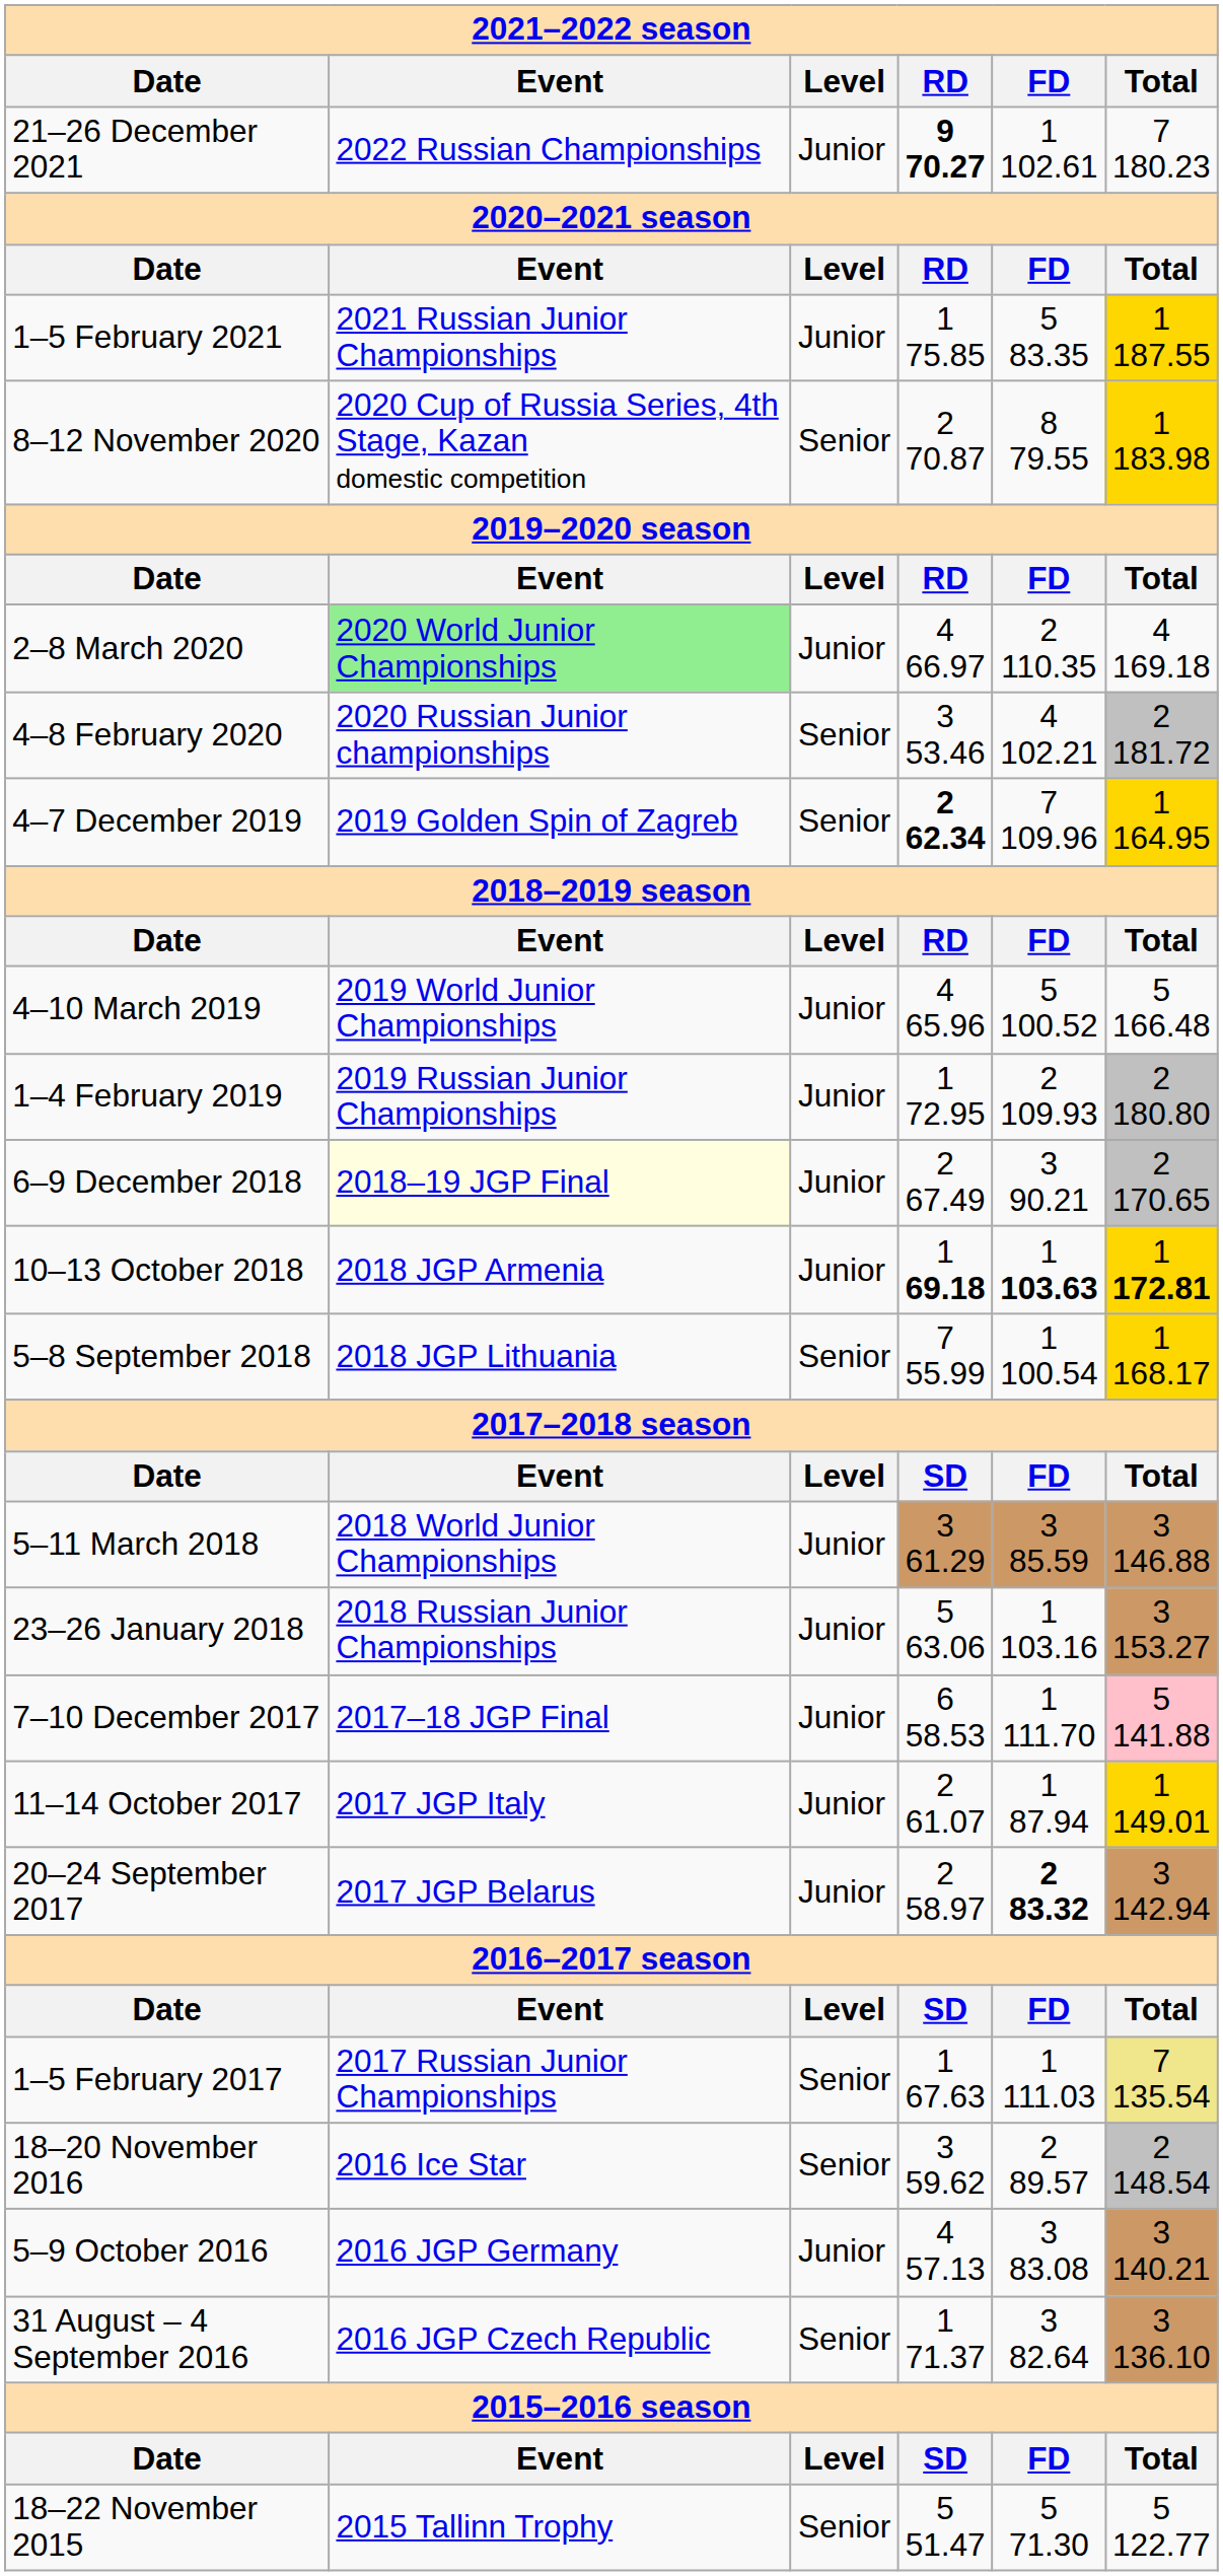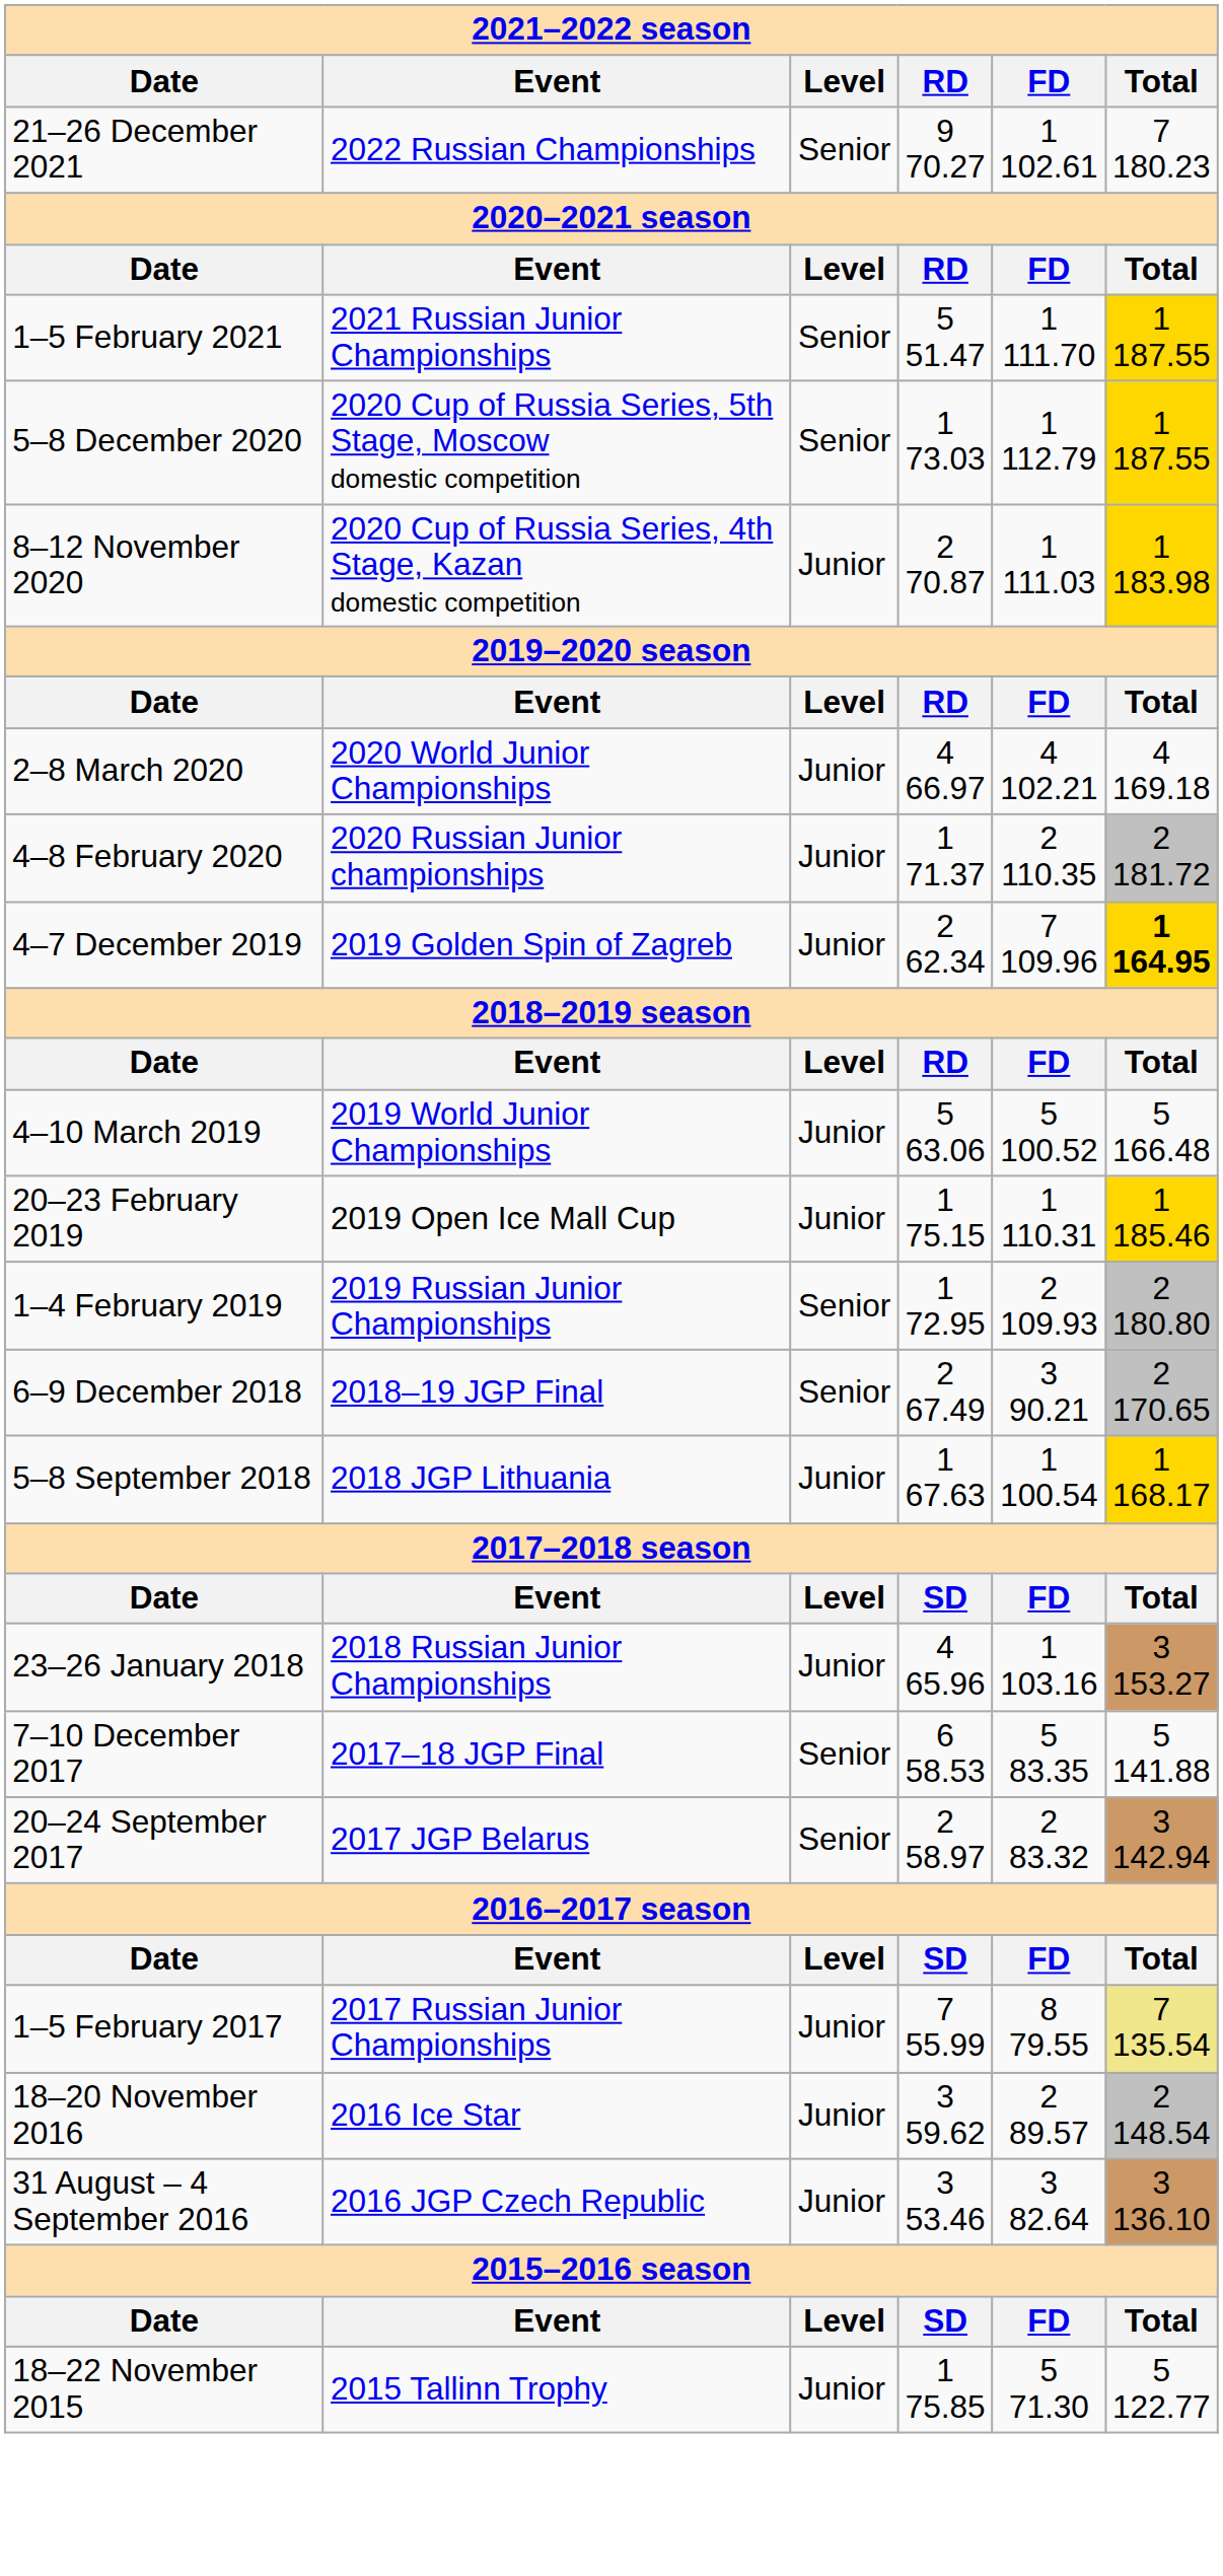 <table class="wikitable">
 <tr>
 <td style="background-color: #ffdead; " colspan=6 align=center><a href='#'><strong>2021–2022 season</strong></a></td>
 </tr>
 <tr>
 <th>Date</th>
 <th>Event</th>
 <th>Level</th>
 <th><a href='#'>RD</a></th>
 <th><a href='#'>FD</a></th>
 <th>Total</th>
 </tr>
 <tr>
 <td>21–26 December 2021</td>
 <td><a href='#'>2022 Russian Championships</a></td>
-<td>Junior</td>
-<td align=center><strong>9 <br> 70.27</strong></td>
+<td>Senior</td>
+<td align=center>9 <br> 70.27</td>
 <td align=center>1 <br> 102.61</td>
 <td align=center>7 <br> 180.23</td>
 </tr>
 <tr>
 <td style="background-color: #ffdead; " colspan=6 align=center><a href='#'><strong>2020–2021 season</strong></a></td>
 </tr>
 <tr>
 <th>Date</th>
 <th>Event</th>
 <th>Level</th>
 <th><a href='#'>RD</a></th>
 <th><a href='#'>FD</a></th>
 <th>Total</th>
 </tr>
 <tr>
 <td>1–5 February 2021</td>
 <td><a href='#'>2021 Russian Junior Championships</a></td>
-<td>Junior</td>
-<td align=center>1 <br> 75.85</td>
-<td align=center>5 <br> 83.35</td>
+<td>Senior</td>
+<td align=center>5 <br> 51.47</td>
+<td align=center>1 <br> 111.70</td>
+<td align=center bgcolor=gold>1 <br> 187.55</td>
+</tr>
+<tr>
+<td>5–8 December 2020</td>
+<td><a href='#'>2020 Cup of Russia Series, 5th Stage, Moscow</a> <br> <small>domestic competition</small></td>
+<td>Senior</td>
+<td align=center>1 <br> 73.03</td>
+<td align=center>1 <br> 112.79</td>
 <td align=center bgcolor=gold>1 <br> 187.55</td>
 </tr>
 <tr>
 <td>8–12 November 2020</td>
 <td><a href='#'>2020 Cup of Russia Series, 4th Stage, Kazan</a> <br> <small>domestic competition</small></td>
-<td>Senior</td>
+<td>Junior</td>
 <td align=center>2 <br> 70.87</td>
-<td align=center>8 <br> 79.55</td>
+<td align=center>1 <br> 111.03</td>
 <td align=center bgcolor=gold>1 <br> 183.98</td>
 </tr>
 <tr>
 <td style="background-color: #ffdead; " colspan=6 align=center><a href='#'><strong>2019–2020 season</strong></a></td>
 </tr>
 <tr>
 <th>Date</th>
 <th>Event</th>
 <th>Level</th>
 <th><a href='#'>RD</a></th>
 <th><a href='#'>FD</a></th>
 <th>Total</th>
 </tr>
 <tr>
 <td>2–8 March 2020</td>
-<td style="background: lightgreen;"><a href='#'>2020 World Junior Championships</a></td>
+<td><a href='#'>2020 World Junior Championships</a></td>
 <td>Junior</td>
 <td align=center>4 <br> 66.97</td>
-<td align=center>2 <br> 110.35</td>
+<td align=center>4 <br> 102.21</td>
 <td align=center>4 <br> 169.18</td>
 </tr>
 <tr>
 <td>4–8 February 2020</td>
 <td><a href='#'>2020 Russian Junior championships</a></td>
-<td>Senior</td>
-<td align=center>3 <br> 53.46</td>
-<td align=center>4 <br> 102.21</td>
+<td>Junior</td>
+<td align=center>1 <br> 71.37</td>
+<td align=center>2 <br> 110.35</td>
 <td align=center bgcolor=silver>2 <br> 181.72</td>
 </tr>
 <tr>
 <td>4–7 December 2019</td>
 <td><a href='#'>2019 Golden Spin of Zagreb</a></td>
-<td>Senior</td>
-<td align=center><strong>2 <br> 62.34</strong></td>
+<td>Junior</td>
+<td align=center>2 <br> 62.34</td>
 <td align=center>7 <br> 109.96</td>
-<td align=center bgcolor=gold>1 <br> 164.95</td>
+<td align=center bgcolor=gold><strong>1 <br> 164.95</strong></td>
 </tr>
 <tr>
 <td style="background-color: #ffdead; " colspan=6 align=center><a href='#'><strong>2018–2019 season</strong></a></td>
 </tr>
 <tr>
 <th>Date</th>
 <th>Event</th>
 <th>Level</th>
 <th><a href='#'>RD</a></th>
 <th><a href='#'>FD</a></th>
 <th>Total</th>
 </tr>
 <tr>
 <td>4–10 March 2019</td>
 <td><a href='#'>2019 World Junior Championships</a></td>
 <td>Junior</td>
-<td align=center>4 <br> 65.96</td>
+<td align=center>5 <br> 63.06</td>
 <td align=center>5 <br> 100.52</td>
 <td align=center>5 <br> 166.48</td>
 </tr>
 <tr>
+<td>20–23 February 2019</td>
+<td>2019 Open Ice Mall Cup</td>
+<td>Junior</td>
+<td align=center>1 <br> 75.15</td>
+<td align=center>1 <br> 110.31</td>
+<td align=center bgcolor=gold>1 <br> 185.46</td>
+</tr>
+<tr>
 <td>1–4 February 2019</td>
 <td><a href='#'>2019 Russian Junior Championships</a></td>
-<td>Junior</td>
+<td>Senior</td>
 <td align=center>1 <br> 72.95</td>
 <td align=center>2 <br> 109.93</td>
 <td align=center bgcolor=silver>2 <br> 180.80</td>
 </tr>
 <tr>
 <td>6–9 December 2018</td>
-<td style="background: lightyellow;"><a href='#'>2018–19 JGP Final</a></td>
-<td>Junior</td>
+<td><a href='#'>2018–19 JGP Final</a></td>
+<td>Senior</td>
 <td align=center>2 <br> 67.49</td>
 <td align=center>3 <br> 90.21</td>
 <td align=center bgcolor=silver>2 <br> 170.65</td>
 </tr>
 <tr>
-<td>10–13 October 2018</td>
-<td><a href='#'>2018 JGP Armenia</a></td>
-<td>Junior</td>
-<td align=center>1 <br> <strong>69.18</strong></td>
-<td align=center>1 <br> <strong>103.63</strong></td>
-<td align=center bgcolor=gold>1<br> <strong>172.81</strong></td>
-</tr>
-<tr>
 <td>5–8 September 2018</td>
 <td><a href='#'>2018 JGP Lithuania</a></td>
-<td>Senior</td>
-<td align=center>7 <br> 55.99</td>
+<td>Junior</td>
+<td align=center>1 <br> 67.63</td>
 <td align=center>1 <br> 100.54</td>
 <td align=center bgcolor=gold>1 <br> 168.17</td>
 </tr>
 <tr>
 <td style="background-color: #ffdead; " colspan=6 align=center><a href='#'><strong>2017–2018 season</strong></a></td>
 </tr>
 <tr>
 <th>Date</th>
 <th>Event</th>
 <th>Level</th>
 <th><a href='#'>SD</a></th>
 <th><a href='#'>FD</a></th>
 <th>Total</th>
 </tr>
 <tr>
-<td>5–11 March 2018</td>
-<td><a href='#'>2018 World Junior Championships</a></td>
-<td>Junior</td>
-<td align=center bgcolor=cc9966>3 <br> 61.29</td>
-<td align=center bgcolor=cc9966>3 <br> 85.59</td>
-<td align=center bgcolor=cc9966>3 <br> 146.88</td>
-</tr>
-<tr>
 <td>23–26 January 2018</td>
 <td><a href='#'>2018 Russian Junior Championships</a></td>
 <td>Junior</td>
-<td align=center>5 <br> 63.06</td>
+<td align=center>4 <br> 65.96</td>
 <td align=center>1 <br> 103.16</td>
 <td align=center bgcolor=cc9966>3 <br> 153.27</td>
 </tr>
 <tr>
 <td>7–10 December 2017</td>
 <td><a href='#'>2017–18 JGP Final</a></td>
-<td>Junior</td>
+<td>Senior</td>
 <td align=center>6 <br> 58.53</td>
-<td align=center>1 <br> 111.70</td>
-<td align=center style="background: pink;">5 <br> 141.88</td>
-</tr>
-<tr>
-<td>11–14 October 2017</td>
-<td><a href='#'>2017 JGP Italy</a></td>
-<td>Junior</td>
-<td align=center>2 <br> 61.07</td>
-<td align=center>1 <br> 87.94</td>
-<td align=center bgcolor=gold>1 <br> 149.01</td>
+<td align=center>5 <br> 83.35</td>
+<td align=center>5 <br> 141.88</td>
 </tr>
 <tr>
 <td>20–24 September 2017</td>
 <td><a href='#'>2017 JGP Belarus</a></td>
-<td>Junior</td>
+<td>Senior</td>
 <td align=center>2 <br> 58.97</td>
-<td align=center><strong>2 <br> 83.32</strong></td>
+<td align=center>2 <br> 83.32</td>
 <td align=center bgcolor=cc9966>3 <br> 142.94</td>
 </tr>
 <tr>
 <td style="background-color: #ffdead; " colspan=6 align=center><a href='#'><strong>2016–2017 season</strong></a></td>
 </tr>
 <tr>
 <th>Date</th>
 <th>Event</th>
 <th>Level</th>
 <th><a href='#'>SD</a></th>
 <th><a href='#'>FD</a></th>
 <th>Total</th>
 </tr>
 <tr>
 <td>1–5 February 2017</td>
 <td><a href='#'>2017 Russian Junior Championships</a></td>
-<td>Senior</td>
-<td align=center>1 <br> 67.63</td>
-<td align=center>1 <br> 111.03</td>
+<td>Junior</td>
+<td align=center>7 <br> 55.99</td>
+<td align=center>8 <br> 79.55</td>
 <td align=center style="background: khaki;">7 <br> 135.54</td>
 </tr>
 <tr>
 <td>18–20 November 2016</td>
 <td><a href='#'>2016 Ice Star</a></td>
-<td>Senior</td>
+<td>Junior</td>
 <td align=center>3 <br> 59.62</td>
 <td align=center>2 <br> 89.57</td>
 <td align=center bgcolor=silver>2 <br> 148.54</td>
 </tr>
 <tr>
-<td>5–9 October 2016</td>
-<td><a href='#'>2016 JGP Germany</a></td>
-<td>Junior</td>
-<td align=center>4 <br> 57.13</td>
-<td align=center>3 <br> 83.08</td>
-<td align=center bgcolor=cc9966>3 <br> 140.21</td>
-</tr>
-<tr>
 <td>31 August – 4 September 2016</td>
 <td><a href='#'>2016 JGP Czech Republic</a></td>
-<td>Senior</td>
-<td align=center>1 <br> 71.37</td>
+<td>Junior</td>
+<td align=center>3 <br> 53.46</td>
 <td align=center>3 <br> 82.64</td>
 <td align=center bgcolor=cc9966>3 <br> 136.10</td>
 </tr>
 <tr>
 <td style="background-color: #ffdead; " colspan=6 align=center><a href='#'><strong>2015–2016 season</strong></a></td>
 </tr>
 <tr>
 <th>Date</th>
 <th>Event</th>
 <th>Level</th>
 <th><a href='#'>SD</a></th>
 <th><a href='#'>FD</a></th>
 <th>Total</th>
 </tr>
 <tr>
 <td>18–22 November 2015</td>
 <td><a href='#'>2015 Tallinn Trophy</a></td>
-<td>Senior</td>
-<td align=center>5 <br> 51.47</td>
+<td>Junior</td>
+<td align=center>1 <br> 75.85</td>
 <td align=center>5 <br> 71.30</td>
 <td align=center>5 <br> 122.77</td>
 </tr>
 </table>
